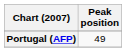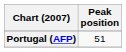 <table class="wikitable sortable plainrowheaders" style="text-align:center">
 <tr>
 <th scope="col">Chart (2007)</th>
 <th scope="col">Peak<br>position</th>
 </tr>
 <tr>
 </tr>
 <tr>
 </tr>
 <tr>
 </tr>
 <tr>
 </tr>
 <tr>
 </tr>
 <tr>
 </tr>
 <tr>
 </tr>
 <tr>
 </tr>
 <tr>
 </tr>
 <tr>
 </tr>
 <tr>
 <th scope="row">Portugal (<a href='#'>AFP</a>)</th>
-<td>49</td>
+<td>51</td>
 </tr>
 <tr>
 </tr>
 </table>
